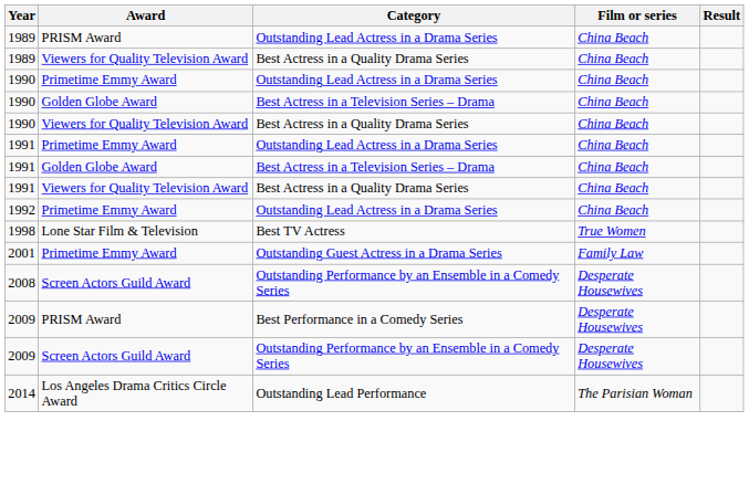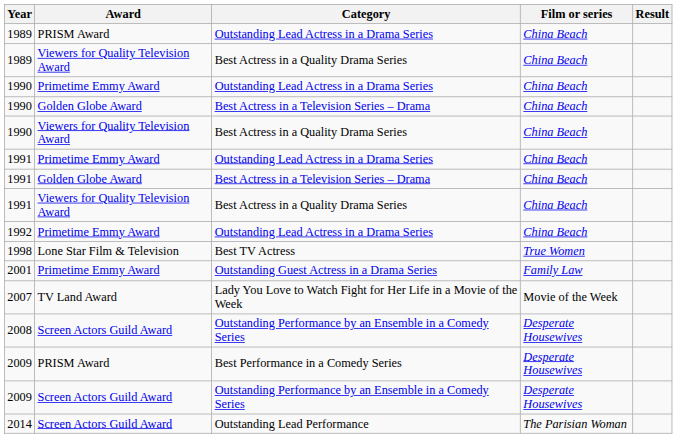 <table class="wikitable sortable">
 <tr>
 <th>Year</th>
 <th>Award</th>
 <th>Category</th>
 <th>Film or series</th>
 <th>Result</th>
 </tr>
 <tr>
 <td>1989</td>
 <td>PRISM Award</td>
 <td><a href='#'>Outstanding Lead Actress in a Drama Series</a></td>
 <td><em><a href='#'>China Beach</a></em></td>
 <td></td>
 </tr>
 <tr>
 <td>1989</td>
 <td><a href='#'>Viewers for Quality Television Award</a></td>
 <td>Best Actress in a Quality Drama Series</td>
 <td><em><a href='#'>China Beach</a></em></td>
 <td></td>
 </tr>
 <tr>
 <td>1990</td>
 <td><a href='#'>Primetime Emmy Award</a></td>
 <td><a href='#'>Outstanding Lead Actress in a Drama Series</a></td>
 <td><em><a href='#'>China Beach</a></em></td>
 <td></td>
 </tr>
 <tr>
 <td>1990</td>
 <td><a href='#'>Golden Globe Award</a></td>
 <td><a href='#'>Best Actress in a Television Series – Drama</a></td>
 <td><em><a href='#'>China Beach</a></em></td>
 <td></td>
 </tr>
 <tr>
 <td>1990</td>
 <td><a href='#'>Viewers for Quality Television Award</a></td>
 <td>Best Actress in a Quality Drama Series</td>
 <td><em><a href='#'>China Beach</a></em></td>
 <td></td>
 </tr>
 <tr>
 <td>1991</td>
 <td><a href='#'>Primetime Emmy Award</a></td>
 <td><a href='#'>Outstanding Lead Actress in a Drama Series</a></td>
 <td><em><a href='#'>China Beach</a></em></td>
 <td></td>
 </tr>
 <tr>
 <td>1991</td>
 <td><a href='#'>Golden Globe Award</a></td>
 <td><a href='#'>Best Actress in a Television Series – Drama</a></td>
 <td><em><a href='#'>China Beach</a></em></td>
 <td></td>
 </tr>
 <tr>
 <td>1991</td>
 <td><a href='#'>Viewers for Quality Television Award</a></td>
 <td>Best Actress in a Quality Drama Series</td>
 <td><em><a href='#'>China Beach</a></em></td>
 <td></td>
 </tr>
 <tr>
 <td>1992</td>
 <td><a href='#'>Primetime Emmy Award</a></td>
 <td><a href='#'>Outstanding Lead Actress in a Drama Series</a></td>
 <td><em><a href='#'>China Beach</a></em></td>
 <td></td>
 </tr>
 <tr>
 <td>1998</td>
 <td>Lone Star Film & Television</td>
 <td>Best TV Actress</td>
 <td><em><a href='#'>True Women</a></em></td>
 <td></td>
 </tr>
 <tr>
 <td>2001</td>
 <td><a href='#'>Primetime Emmy Award</a></td>
 <td><a href='#'>Outstanding Guest Actress in a Drama Series</a></td>
 <td><em><a href='#'>Family Law</a></em></td>
 <td></td>
 </tr>
 <tr>
+<td>2007</td>
+<td>TV Land Award</td>
+<td>Lady You Love to Watch Fight for Her Life in a Movie of the Week</td>
+<td>Movie of the Week</td>
+<td></td>
+</tr>
+<tr>
 <td>2008</td>
 <td><a href='#'>Screen Actors Guild Award</a></td>
 <td><a href='#'>Outstanding Performance by an Ensemble in a Comedy Series</a></td>
 <td><em><a href='#'>Desperate Housewives</a></em></td>
 <td></td>
 </tr>
 <tr>
 <td>2009</td>
 <td>PRISM Award</td>
 <td>Best Performance in a Comedy Series</td>
 <td><em><a href='#'>Desperate Housewives</a></em></td>
 <td></td>
 </tr>
 <tr>
 <td>2009</td>
 <td><a href='#'>Screen Actors Guild Award</a></td>
 <td><a href='#'>Outstanding Performance by an Ensemble in a Comedy Series</a></td>
 <td><em><a href='#'>Desperate Housewives</a></em></td>
 <td></td>
 </tr>
 <tr>
 <td>2014</td>
-<td>Los Angeles Drama Critics Circle Award</td>
+<td><a href='#'>Screen Actors Guild Award</a></td>
 <td>Outstanding Lead Performance</td>
 <td><em>The Parisian Woman</em></td>
 <td></td>
 </tr>
 </table>
